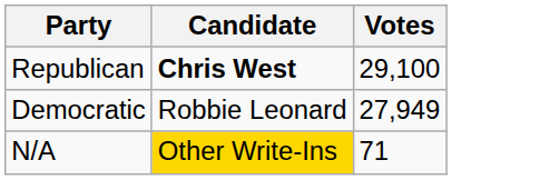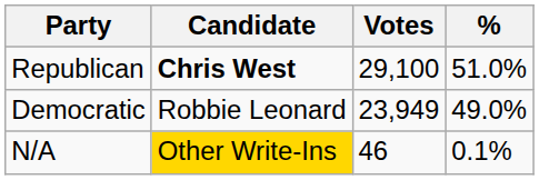 <table class="wikitable">
 <tr>
 <th>Party</th>
 <th>Candidate</th>
 <th>Votes</th>
+<th>%</th>
 </tr>
 <tr>
 <td>Republican</td>
 <td><strong>Chris West</strong></td>
 <td>29,100</td>
+<td>51.0%</td>
 </tr>
 <tr>
 <td>Democratic</td>
 <td>Robbie Leonard</td>
-<td>27,949</td>
+<td>23,949</td>
+<td>49.0%</td>
 </tr>
 <tr>
 <td>N/A</td>
 <td style="background: gold;">Other Write-Ins</td>
-<td>71</td>
+<td>46</td>
+<td>0.1%</td>
 </tr>
 </table>
